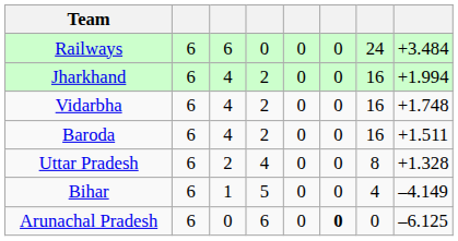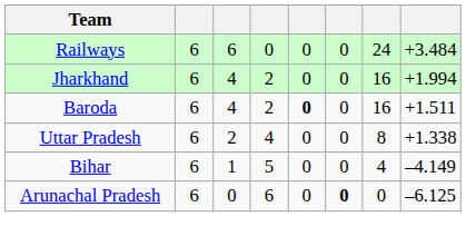 <table class="wikitable" style="text-align:center">
 <tr>
 <th style="width:140px;">Team</th>
 <th style="width:25px;"></th>
 <th style="width:25px;"></th>
 <th style="width:25px;"></th>
 <th style="width:25px;"></th>
 <th style="width:25px;"></th>
 <th style="width:25px;"></th>
 <th style="width:40px;"></th>
 </tr>
 <tr style="background:#cfc;">
 <td><a href='#'>Railways</a></td>
 <td>6</td>
 <td>6</td>
 <td>0</td>
 <td>0</td>
 <td>0</td>
 <td>24</td>
 <td>+3.484</td>
 </tr>
 <tr style="background:#cfc;">
 <td><a href='#'>Jharkhand</a></td>
 <td>6</td>
 <td>4</td>
 <td>2</td>
 <td>0</td>
 <td>0</td>
 <td>16</td>
 <td>+1.994</td>
 </tr>
 <tr>
-<td><a href='#'>Vidarbha</a></td>
-<td>6</td>
-<td>4</td>
-<td>2</td>
-<td>0</td>
-<td>0</td>
-<td>16</td>
-<td>+1.748</td>
-</tr>
-<tr>
 <td><a href='#'>Baroda</a></td>
 <td>6</td>
 <td>4</td>
 <td>2</td>
-<td>0</td>
+<td><strong>0</strong></td>
 <td>0</td>
 <td>16</td>
 <td>+1.511</td>
 </tr>
 <tr>
 <td><a href='#'>Uttar Pradesh</a></td>
 <td>6</td>
 <td>2</td>
 <td>4</td>
 <td>0</td>
 <td>0</td>
 <td>8</td>
-<td>+1.328</td>
+<td>+1.338</td>
 </tr>
 <tr>
 <td><a href='#'>Bihar</a></td>
 <td>6</td>
 <td>1</td>
 <td>5</td>
 <td>0</td>
 <td>0</td>
 <td>4</td>
 <td>–4.149</td>
 </tr>
 <tr>
 <td><a href='#'>Arunachal Pradesh</a></td>
 <td>6</td>
 <td>0</td>
 <td>6</td>
 <td>0</td>
 <td><strong>0</strong></td>
 <td>0</td>
 <td>–6.125</td>
 </tr>
 </table>
